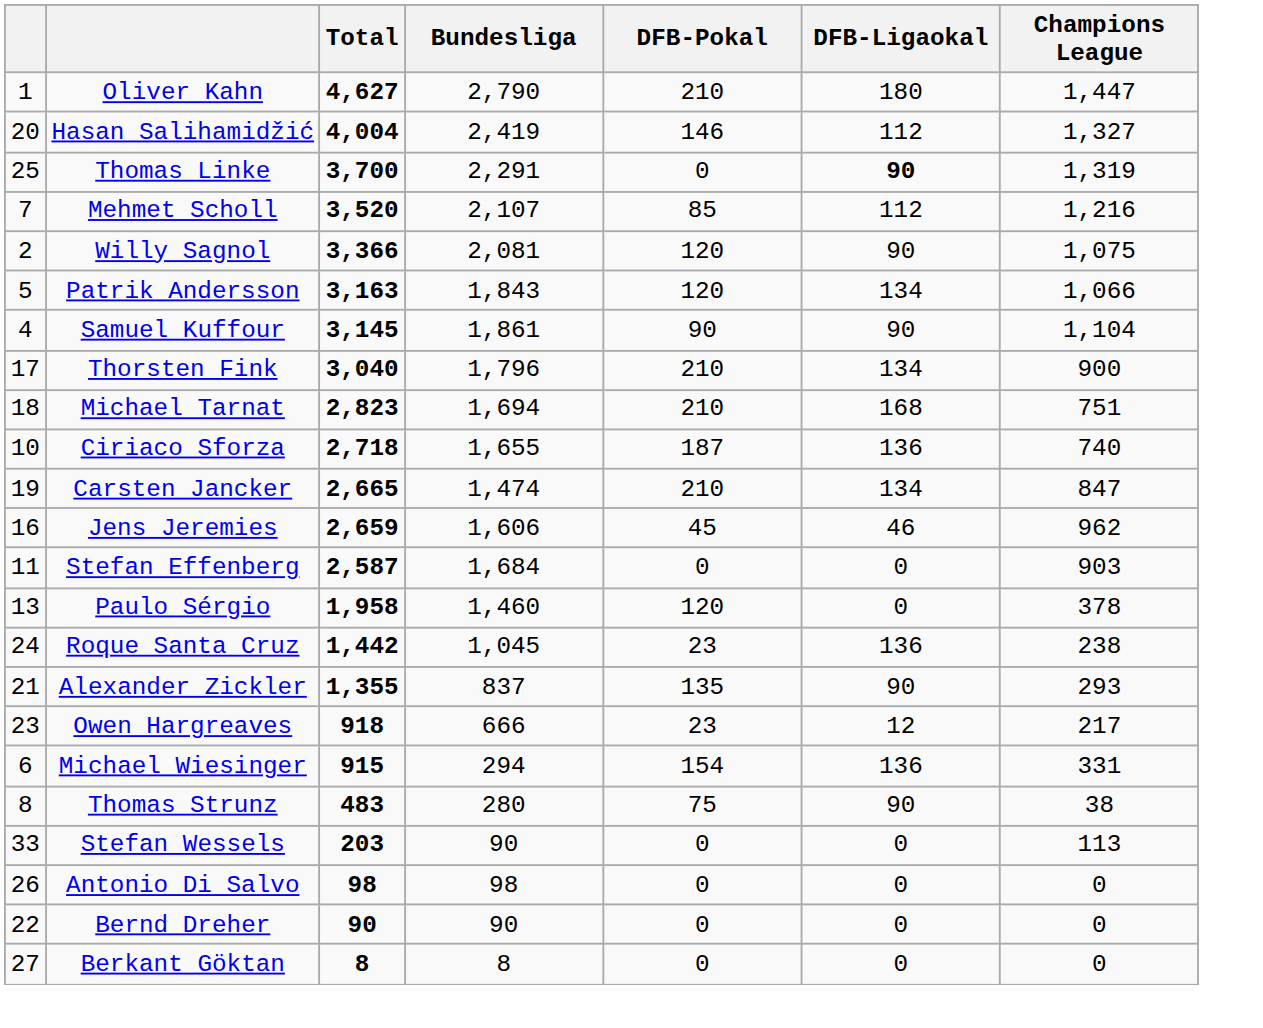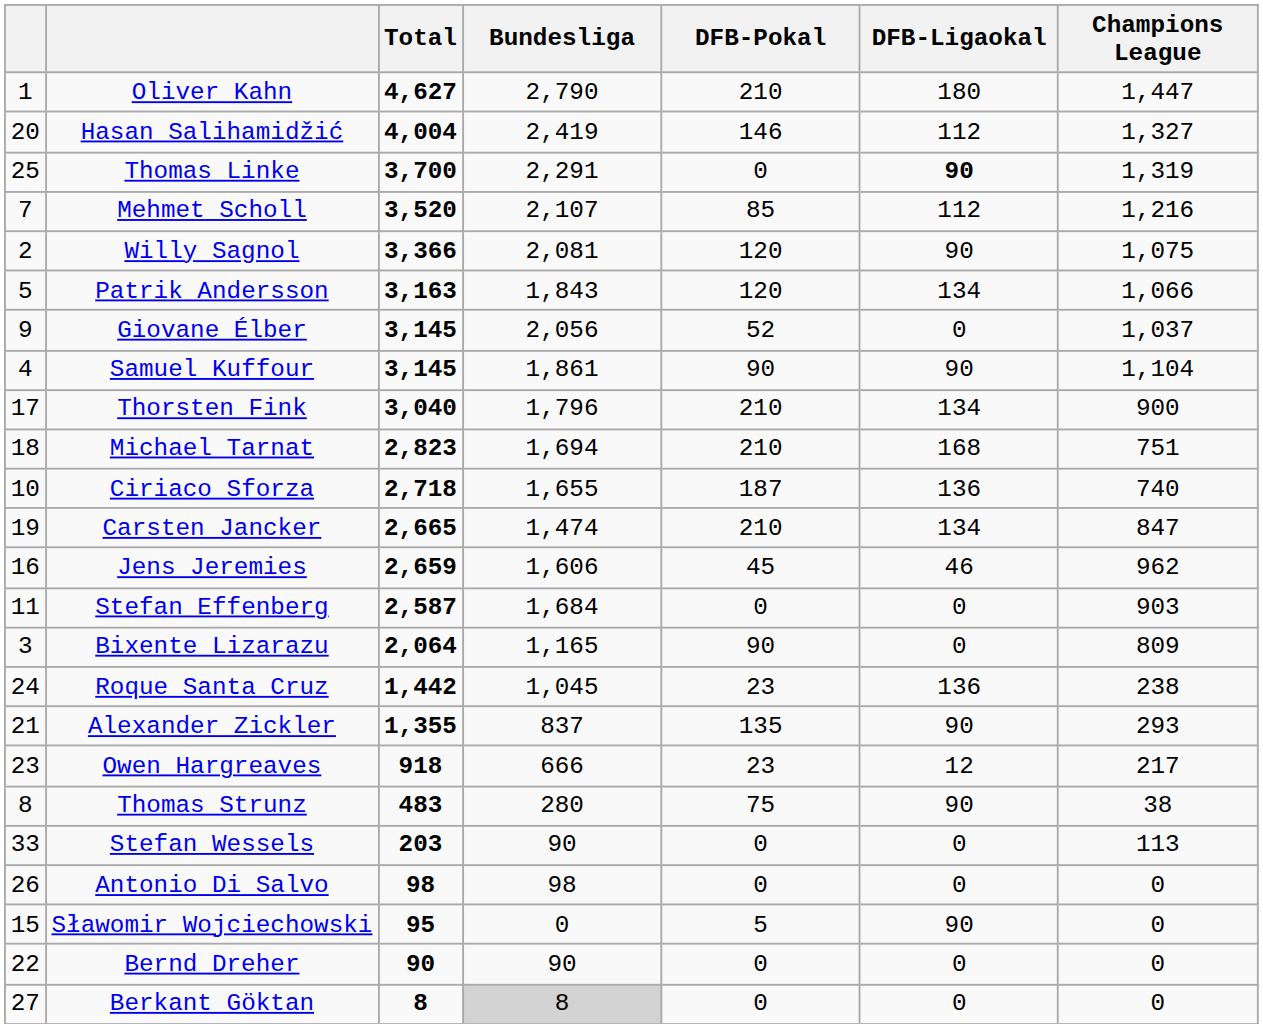 <table class="wikitable" style="text-align: center">
 <tr>
 <th></th>
 <th></th>
 <th>Total</th>
 <th style="width:100px;">Bundesliga</th>
 <th style="width:100px;">DFB-Pokal</th>
 <th style="width:100px;">DFB-Ligaokal</th>
 <th style="width:100px;">Champions League</th>
 </tr>
 <tr>
 <td>1</td>
 <td><a href='#'>Oliver Kahn</a></td>
 <td><strong>4,627</strong></td>
 <td>2,790</td>
 <td>210</td>
 <td>180</td>
 <td>1,447</td>
 </tr>
 <tr>
 <td>20</td>
 <td><a href='#'>Hasan Salihamidžić</a></td>
 <td><strong>4,004</strong></td>
 <td>2,419</td>
 <td>146</td>
 <td>112</td>
 <td>1,327</td>
 </tr>
 <tr>
 <td>25</td>
 <td><a href='#'>Thomas Linke</a></td>
 <td><strong>3,700</strong></td>
 <td>2,291</td>
 <td>0</td>
 <td><strong>90</strong></td>
 <td>1,319</td>
 </tr>
 <tr>
 <td>7</td>
 <td><a href='#'>Mehmet Scholl</a></td>
 <td><strong>3,520</strong></td>
 <td>2,107</td>
 <td>85</td>
 <td>112</td>
 <td>1,216</td>
 </tr>
 <tr>
 <td>2</td>
 <td><a href='#'>Willy Sagnol</a></td>
 <td><strong>3,366</strong></td>
 <td>2,081</td>
 <td>120</td>
 <td>90</td>
 <td>1,075</td>
 </tr>
 <tr>
 <td>5</td>
 <td><a href='#'>Patrik Andersson</a></td>
 <td><strong>3,163</strong></td>
 <td>1,843</td>
 <td>120</td>
 <td>134</td>
 <td>1,066</td>
 </tr>
 <tr>
+<td>9</td>
+<td><a href='#'>Giovane Élber</a></td>
+<td><strong>3,145</strong></td>
+<td>2,056</td>
+<td>52</td>
+<td>0</td>
+<td>1,037</td>
+</tr>
+<tr>
 <td>4</td>
 <td><a href='#'>Samuel Kuffour</a></td>
 <td><strong>3,145</strong></td>
 <td>1,861</td>
 <td>90</td>
 <td>90</td>
 <td>1,104</td>
 </tr>
 <tr>
 <td>17</td>
 <td><a href='#'>Thorsten Fink</a></td>
 <td><strong>3,040</strong></td>
 <td>1,796</td>
 <td>210</td>
 <td>134</td>
 <td>900</td>
 </tr>
 <tr>
 <td>18</td>
 <td><a href='#'>Michael Tarnat</a></td>
 <td><strong>2,823</strong></td>
 <td>1,694</td>
 <td>210</td>
 <td>168</td>
 <td>751</td>
 </tr>
 <tr>
 <td>10</td>
 <td><a href='#'>Ciriaco Sforza</a></td>
 <td><strong>2,718</strong></td>
 <td>1,655</td>
 <td>187</td>
 <td>136</td>
 <td>740</td>
 </tr>
 <tr>
 <td>19</td>
 <td><a href='#'>Carsten Jancker</a></td>
 <td><strong>2,665</strong></td>
 <td>1,474</td>
 <td>210</td>
 <td>134</td>
 <td>847</td>
 </tr>
 <tr>
 <td>16</td>
 <td><a href='#'>Jens Jeremies</a></td>
 <td><strong>2,659</strong></td>
 <td>1,606</td>
 <td>45</td>
 <td>46</td>
 <td>962</td>
 </tr>
 <tr>
 <td>11</td>
 <td><a href='#'>Stefan Effenberg</a></td>
 <td><strong>2,587</strong></td>
 <td>1,684</td>
 <td>0</td>
 <td>0</td>
 <td>903</td>
 </tr>
 <tr>
-<td>13</td>
-<td><a href='#'>Paulo Sérgio</a></td>
-<td><strong>1,958</strong></td>
-<td>1,460</td>
-<td>120</td>
+<td>3</td>
+<td><a href='#'>Bixente Lizarazu</a></td>
+<td><strong>2,064</strong></td>
+<td>1,165</td>
+<td>90</td>
 <td>0</td>
-<td>378</td>
+<td>809</td>
 </tr>
 <tr>
 <td>24</td>
 <td><a href='#'>Roque Santa Cruz</a></td>
 <td><strong>1,442</strong></td>
 <td>1,045</td>
 <td>23</td>
 <td>136</td>
 <td>238</td>
 </tr>
 <tr>
 <td>21</td>
 <td><a href='#'>Alexander Zickler</a></td>
 <td><strong>1,355</strong></td>
 <td>837</td>
 <td>135</td>
 <td>90</td>
 <td>293</td>
 </tr>
 <tr>
 <td>23</td>
 <td><a href='#'>Owen Hargreaves</a></td>
 <td><strong>918</strong></td>
 <td>666</td>
 <td>23</td>
 <td>12</td>
 <td>217</td>
 </tr>
 <tr>
-<td>6</td>
-<td><a href='#'>Michael Wiesinger</a></td>
-<td><strong>915</strong></td>
-<td>294</td>
-<td>154</td>
-<td>136</td>
-<td>331</td>
-</tr>
-<tr>
 <td>8</td>
 <td><a href='#'>Thomas Strunz</a></td>
 <td><strong>483</strong></td>
 <td>280</td>
 <td>75</td>
 <td>90</td>
 <td>38</td>
 </tr>
 <tr>
 <td>33</td>
 <td><a href='#'>Stefan Wessels</a></td>
 <td><strong>203</strong></td>
 <td>90</td>
 <td>0</td>
 <td>0</td>
 <td>113</td>
 </tr>
 <tr>
 <td>26</td>
 <td><a href='#'>Antonio Di Salvo</a></td>
 <td><strong>98</strong></td>
 <td>98</td>
 <td>0</td>
 <td>0</td>
 <td>0</td>
 </tr>
 <tr>
+<td>15</td>
+<td><a href='#'>Sławomir Wojciechowski</a></td>
+<td><strong>95</strong></td>
+<td>0</td>
+<td>5</td>
+<td>90</td>
+<td>0</td>
+</tr>
+<tr>
 <td>22</td>
 <td><a href='#'>Bernd Dreher</a></td>
 <td><strong>90</strong></td>
 <td>90</td>
 <td>0</td>
 <td>0</td>
 <td>0</td>
 </tr>
 <tr>
 <td>27</td>
 <td><a href='#'>Berkant Göktan</a></td>
 <td><strong>8</strong></td>
-<td>8</td>
+<td style="background: lightgrey;">8</td>
 <td>0</td>
 <td>0</td>
 <td>0</td>
 </tr>
 </table>
